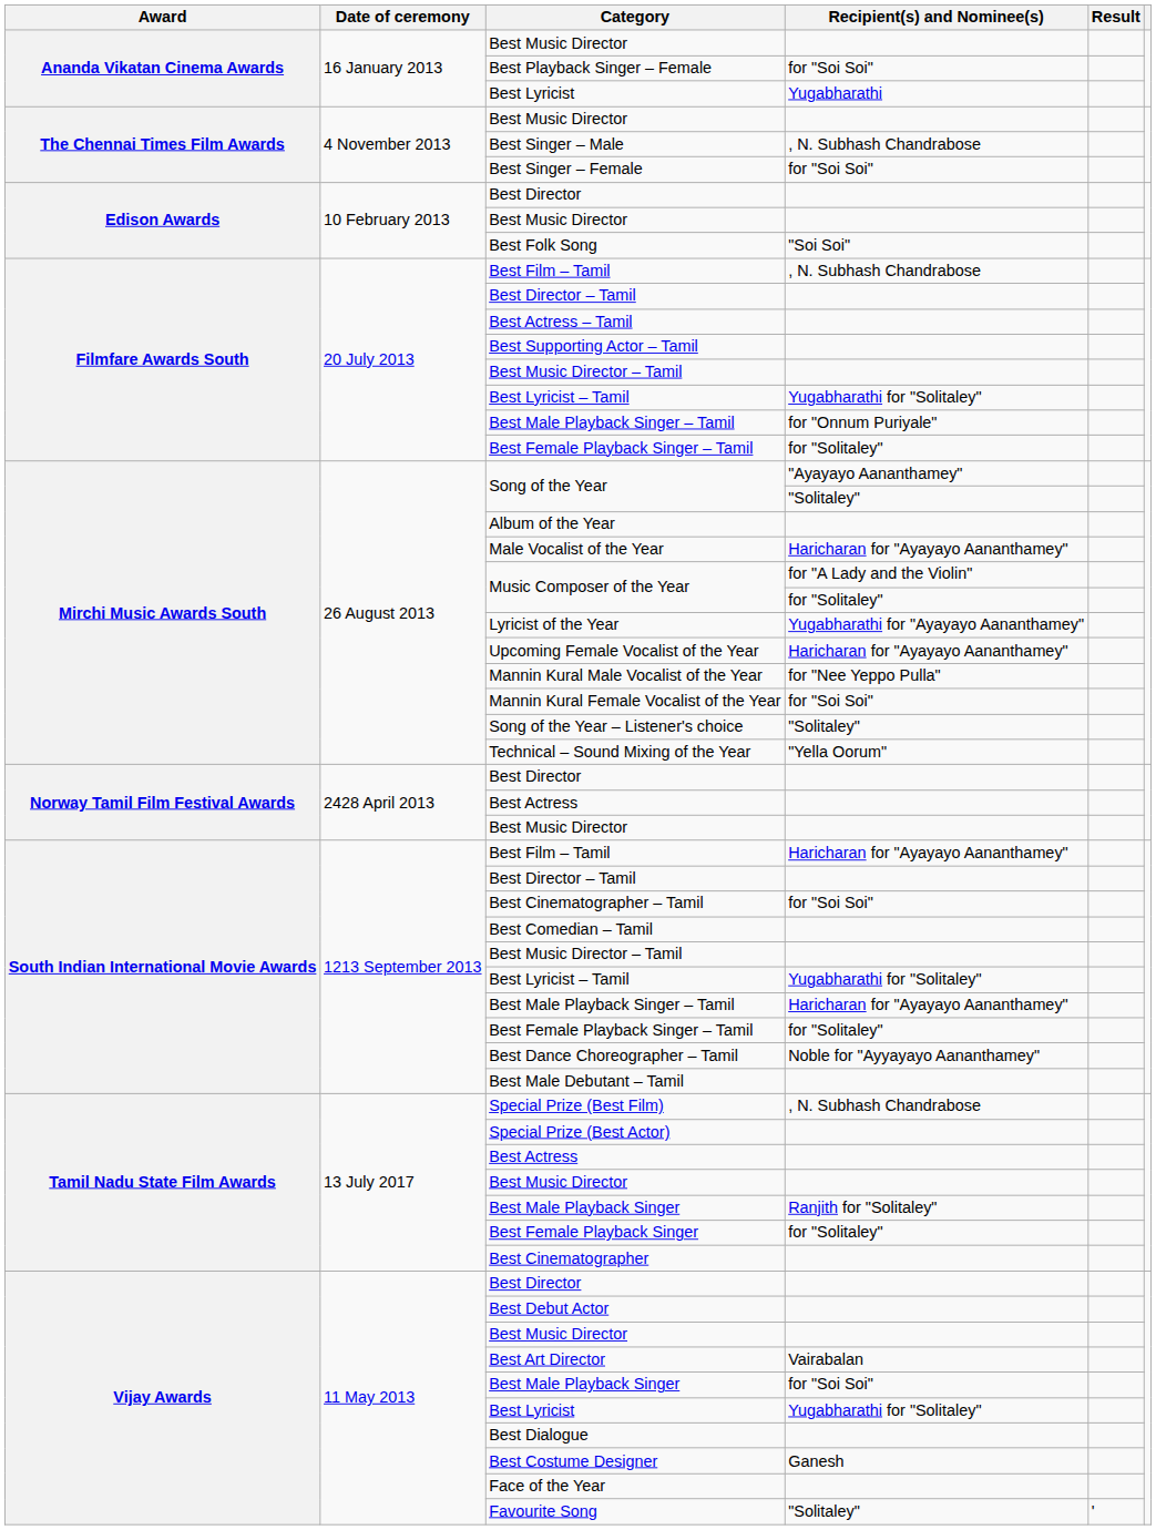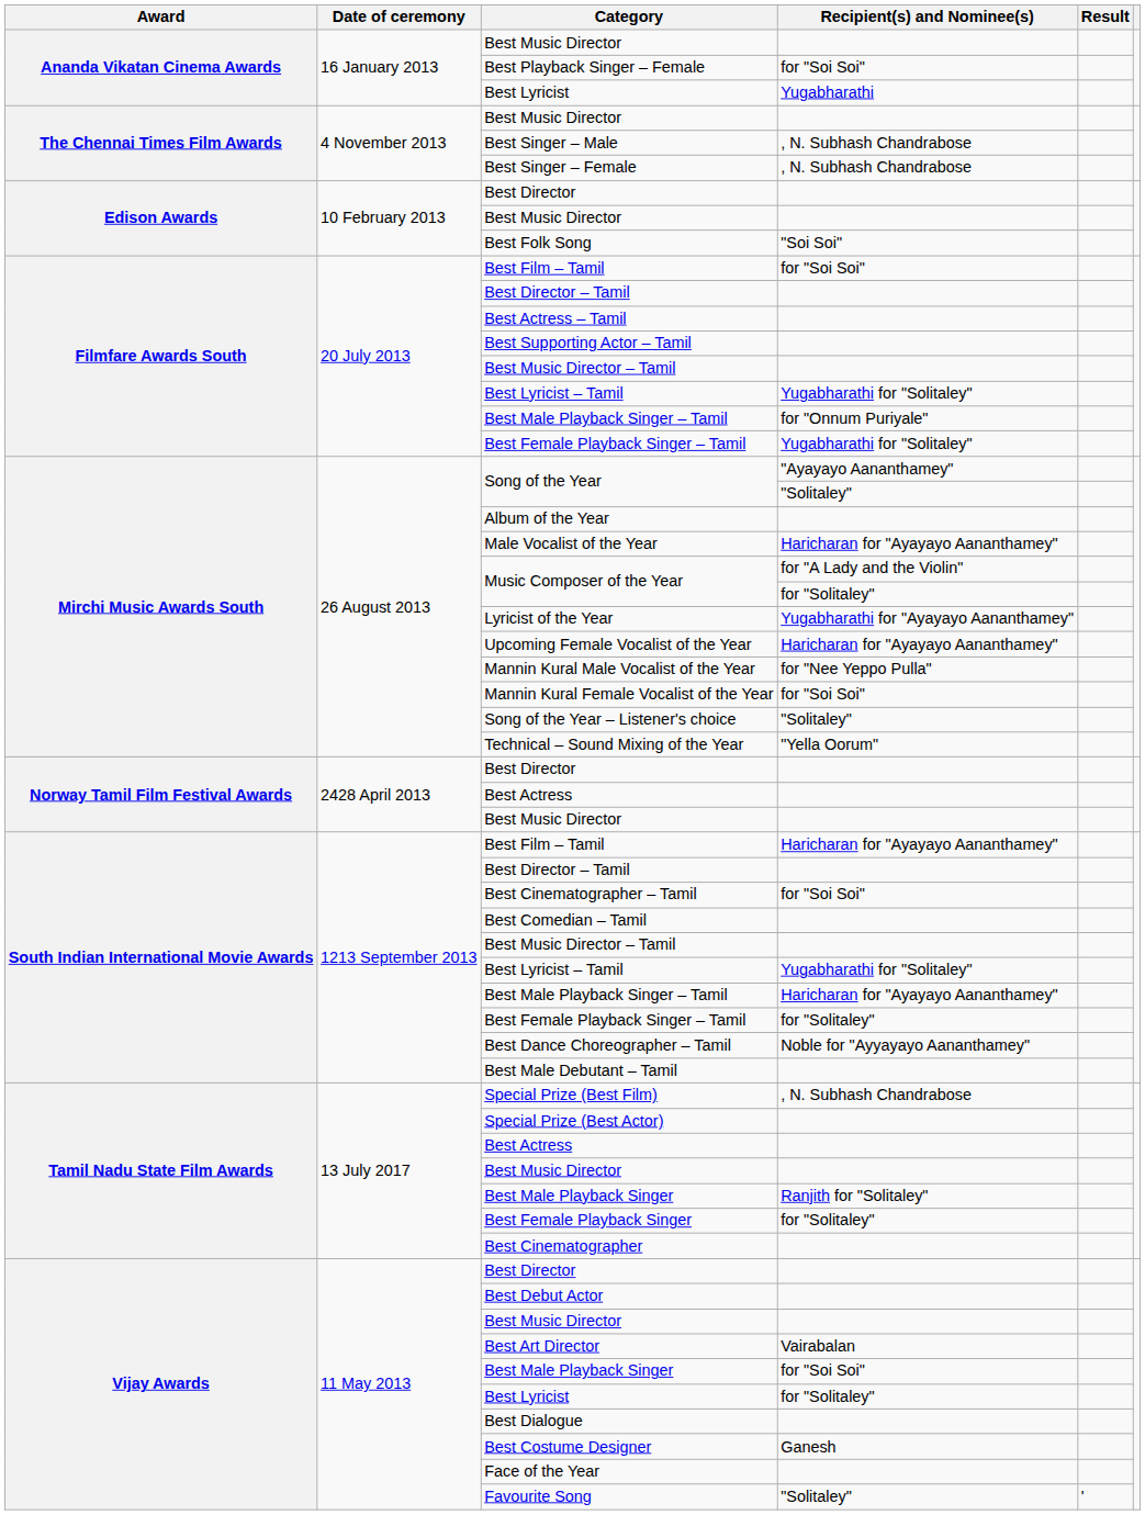 <table class="wikitable plainrowheaders sortable">
 <tr>
 <th scope="col">Award</th>
 <th scope="col">Date of ceremony</th>
 <th scope="col">Category</th>
 <th scope="col">Recipient(s) and Nominee(s)</th>
 <th scope="col">Result</th>
 <th scope="col" class="unsortable"></th>
 </tr>
 <tr>
 <th scope="row" rowspan="3"><a href='#'>Ananda Vikatan Cinema Awards</a></th>
 <td rowspan="3">16 January 2013</td>
 <td>Best Music Director</td>
 <td></td>
 <td></td>
 <td style="text-align:center;" rowspan="3"><br></td>
 </tr>
 <tr>
 <td>Best Playback Singer – Female</td>
 <td> for "Soi Soi"</td>
 <td></td>
 </tr>
 <tr>
 <td>Best Lyricist</td>
 <td><a href='#'>Yugabharathi</a></td>
 <td></td>
 </tr>
 <tr>
 <th scope="row" rowspan="3"><a href='#'>The Chennai Times Film Awards</a></th>
 <td rowspan="3">4 November 2013</td>
 <td>Best Music Director</td>
 <td></td>
 <td></td>
 <td style="text-align:center;" rowspan="3"><br></td>
 </tr>
 <tr>
 <td>Best Singer – Male</td>
 <td>, N. Subhash Chandrabose</td>
 <td></td>
 </tr>
 <tr>
 <td>Best Singer – Female</td>
-<td> for "Soi Soi"</td>
+<td>, N. Subhash Chandrabose</td>
 <td></td>
 </tr>
 <tr>
 <th scope="row" rowspan="3"><a href='#'>Edison Awards</a></th>
 <td rowspan="3">10 February 2013</td>
 <td>Best Director</td>
 <td></td>
 <td></td>
 <td style="text-align:center;" rowspan="3"></td>
 </tr>
 <tr>
 <td>Best Music Director</td>
 <td></td>
 <td></td>
 </tr>
 <tr>
 <td>Best Folk Song</td>
 <td>"Soi Soi"</td>
 <td></td>
 </tr>
 <tr>
 <th scope="row" rowspan="8"><a href='#'>Filmfare Awards South</a></th>
 <td rowspan="8"><a href='#'>20 July 2013</a></td>
 <td><a href='#'>Best Film – Tamil</a></td>
-<td>, N. Subhash Chandrabose</td>
+<td> for "Soi Soi"</td>
 <td></td>
 <td style="text-align:center;" rowspan="8"><br><br></td>
 </tr>
 <tr>
 <td><a href='#'>Best Director – Tamil</a></td>
 <td></td>
 <td></td>
 </tr>
 <tr>
 <td><a href='#'>Best Actress – Tamil</a></td>
 <td></td>
 <td></td>
 </tr>
 <tr>
 <td><a href='#'>Best Supporting Actor – Tamil</a></td>
 <td></td>
 <td></td>
 </tr>
 <tr>
 <td><a href='#'>Best Music Director – Tamil</a></td>
 <td></td>
 <td></td>
 </tr>
 <tr>
 <td><a href='#'>Best Lyricist – Tamil</a></td>
 <td><a href='#'>Yugabharathi</a> for "Solitaley"</td>
 <td></td>
 </tr>
 <tr>
 <td><a href='#'>Best Male Playback Singer – Tamil</a></td>
 <td> for "Onnum Puriyale"</td>
 <td></td>
 </tr>
 <tr>
 <td><a href='#'>Best Female Playback Singer – Tamil</a></td>
-<td> for "Solitaley"</td>
+<td><a href='#'>Yugabharathi</a> for "Solitaley"</td>
 <td></td>
 </tr>
 <tr>
 <th scope="row" rowspan="12"><a href='#'>Mirchi Music Awards South</a></th>
 <td rowspan="12">26 August 2013</td>
 <td rowspan="2">Song of the Year</td>
 <td>"Ayayayo Aananthamey"</td>
 <td></td>
 <td style="text-align:center;" rowspan="12"><br><br></td>
 </tr>
 <tr>
 <td>"Solitaley"</td>
 <td></td>
 </tr>
 <tr>
 <td>Album of the Year</td>
 <td></td>
 <td></td>
 </tr>
 <tr>
 <td>Male Vocalist of the Year</td>
 <td><a href='#'>Haricharan</a> for "Ayayayo Aananthamey"</td>
 <td></td>
 </tr>
 <tr>
 <td rowspan="2">Music Composer of the Year</td>
 <td> for "A Lady and the Violin"</td>
 <td></td>
 </tr>
 <tr>
 <td> for "Solitaley"</td>
 <td></td>
 </tr>
 <tr>
 <td>Lyricist of the Year</td>
 <td><a href='#'>Yugabharathi</a> for "Ayayayo Aananthamey"</td>
 <td></td>
 </tr>
 <tr>
 <td>Upcoming Female Vocalist of the Year</td>
 <td><a href='#'>Haricharan</a> for "Ayayayo Aananthamey"</td>
 <td></td>
 </tr>
 <tr>
 <td>Mannin Kural Male Vocalist of the Year</td>
 <td> for "Nee Yeppo Pulla"</td>
 <td></td>
 </tr>
 <tr>
 <td>Mannin Kural Female Vocalist of the Year</td>
 <td> for "Soi Soi"</td>
 <td></td>
 </tr>
 <tr>
 <td>Song of the Year – Listener's choice</td>
 <td>"Solitaley"</td>
 <td></td>
 </tr>
 <tr>
 <td>Technical – Sound Mixing of the Year</td>
 <td>"Yella Oorum"</td>
 <td></td>
 </tr>
 <tr>
 <th scope="row" rowspan="3"><a href='#'>Norway Tamil Film Festival Awards</a></th>
 <td rowspan="3">2428 April 2013</td>
 <td>Best Director</td>
 <td></td>
 <td></td>
 <td style="text-align:center;" rowspan="3"><br></td>
 </tr>
 <tr>
 <td>Best Actress</td>
 <td></td>
 <td></td>
 </tr>
 <tr>
 <td>Best Music Director</td>
 <td></td>
 <td></td>
 </tr>
 <tr>
 <th scope="row" rowspan="10"><a href='#'>South Indian International Movie Awards</a></th>
 <td rowspan="10"><a href='#'>1213 September 2013</a></td>
 <td>Best Film – Tamil</td>
 <td><a href='#'>Haricharan</a> for "Ayayayo Aananthamey"</td>
 <td></td>
 <td style="text-align:center;" rowspan="10"><br><br></td>
 </tr>
 <tr>
 <td>Best Director – Tamil</td>
 <td></td>
 <td></td>
 </tr>
 <tr>
 <td>Best Cinematographer – Tamil</td>
 <td> for "Soi Soi"</td>
 <td></td>
 </tr>
 <tr>
 <td>Best Comedian – Tamil</td>
 <td></td>
 <td></td>
 </tr>
 <tr>
 <td>Best Music Director – Tamil</td>
 <td></td>
 <td></td>
 </tr>
 <tr>
 <td>Best Lyricist – Tamil</td>
 <td><a href='#'>Yugabharathi</a> for "Solitaley"</td>
 <td></td>
 </tr>
 <tr>
 <td>Best Male Playback Singer – Tamil</td>
 <td><a href='#'>Haricharan</a> for "Ayayayo Aananthamey"</td>
 <td></td>
 </tr>
 <tr>
 <td>Best Female Playback Singer – Tamil</td>
 <td> for "Solitaley"</td>
 <td></td>
 </tr>
 <tr>
 <td>Best Dance Choreographer – Tamil</td>
 <td>Noble for "Ayyayayo Aananthamey"</td>
 <td></td>
 </tr>
 <tr>
 <td>Best Male Debutant – Tamil</td>
 <td></td>
 <td></td>
 </tr>
 <tr>
 <th scope="row" rowspan="7"><a href='#'>Tamil Nadu State Film Awards</a></th>
 <td rowspan="7">13 July 2017</td>
 <td><a href='#'>Special Prize (Best Film)</a></td>
 <td>, N. Subhash Chandrabose</td>
 <td></td>
 <td style="text-align:center;" rowspan="7"><br></td>
 </tr>
 <tr>
 <td><a href='#'>Special Prize (Best Actor)</a></td>
 <td></td>
 <td></td>
 </tr>
 <tr>
 <td><a href='#'>Best Actress</a></td>
 <td></td>
 <td></td>
 </tr>
 <tr>
 <td><a href='#'>Best Music Director</a></td>
 <td></td>
 <td></td>
 </tr>
 <tr>
 <td><a href='#'>Best Male Playback Singer</a></td>
 <td><a href='#'>Ranjith</a> for "Solitaley"</td>
 <td></td>
 </tr>
 <tr>
 <td><a href='#'>Best Female Playback Singer</a></td>
 <td> for "Solitaley"</td>
 <td></td>
 </tr>
 <tr>
 <td><a href='#'>Best Cinematographer</a></td>
 <td></td>
 <td></td>
 </tr>
 <tr>
 <th scope="row" rowspan="10"><a href='#'>Vijay Awards</a></th>
 <td rowspan="10"><a href='#'>11 May 2013</a></td>
 <td><a href='#'>Best Director</a></td>
 <td></td>
 <td></td>
 <td style="text-align:center;" rowspan="10"></td>
 </tr>
 <tr>
 <td><a href='#'>Best Debut Actor</a></td>
 <td></td>
 <td></td>
 </tr>
 <tr>
 <td><a href='#'>Best Music Director</a></td>
 <td></td>
 <td></td>
 </tr>
 <tr>
 <td><a href='#'>Best Art Director</a></td>
 <td>Vairabalan</td>
 <td></td>
 </tr>
 <tr>
 <td><a href='#'>Best Male Playback Singer</a></td>
 <td> for "Soi Soi"</td>
 <td></td>
 </tr>
 <tr>
 <td><a href='#'>Best Lyricist</a></td>
-<td><a href='#'>Yugabharathi</a> for "Solitaley"</td>
+<td> for "Solitaley"</td>
 <td></td>
 </tr>
 <tr>
 <td>Best Dialogue</td>
 <td></td>
 <td></td>
 </tr>
 <tr>
 <td><a href='#'>Best Costume Designer</a></td>
 <td>Ganesh</td>
 <td></td>
 </tr>
 <tr>
 <td>Face of the Year</td>
 <td></td>
 <td></td>
 </tr>
 <tr>
 <td><a href='#'>Favourite Song</a></td>
 <td>"Solitaley"</td>
 <td>'</td>
 </tr>
 </table>
